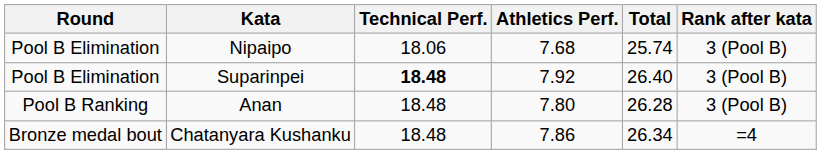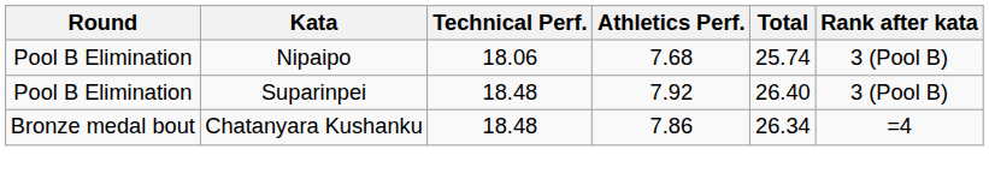 <table class="wikitable" style="text-align:center">
 <tr>
 <th>Round</th>
 <th>Kata</th>
 <th>Technical Perf.</th>
 <th>Athletics Perf.</th>
 <th>Total</th>
 <th>Rank after kata</th>
 </tr>
 <tr>
 <td>Pool B Elimination</td>
 <td>Nipaipo</td>
 <td>18.06</td>
 <td>7.68</td>
 <td>25.74</td>
 <td>3 (Pool B)</td>
 </tr>
 <tr>
 <td>Pool B Elimination</td>
 <td>Suparinpei</td>
-<td><strong>18.48</strong></td>
+<td>18.48</td>
 <td>7.92</td>
 <td>26.40</td>
-<td>3 (Pool B)</td>
-</tr>
-<tr>
-<td>Pool B Ranking</td>
-<td>Anan</td>
-<td>18.48</td>
-<td>7.80</td>
-<td>26.28</td>
 <td>3 (Pool B)</td>
 </tr>
 <tr>
 <td>Bronze medal bout</td>
 <td>Chatanyara Kushanku</td>
 <td>18.48</td>
 <td>7.86</td>
 <td>26.34</td>
 <td>=4</td>
 </tr>
 </table>
